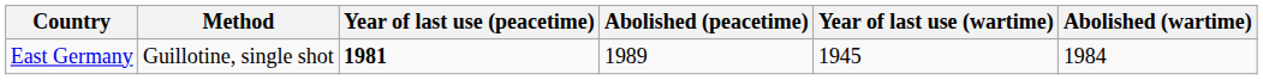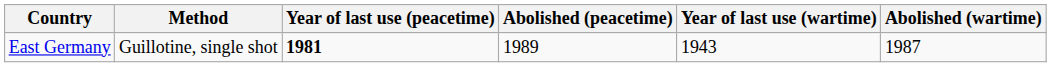 <table class="wikitable sortable">
 <tr>
 <th>Country</th>
 <th>Method</th>
 <th>Year of last use (peacetime)</th>
 <th>Abolished (peacetime)</th>
 <th>Year of last use (wartime)</th>
 <th>Abolished (wartime)</th>
 </tr>
 <tr>
 <td align="left"> <a href='#'>East Germany</a></td>
 <td>Guillotine, single shot</td>
 <td><strong>1981</strong></td>
 <td>1989</td>
-<td>1945</td>
-<td>1984</td>
+<td>1943</td>
+<td>1987</td>
 </tr>
 </table>
